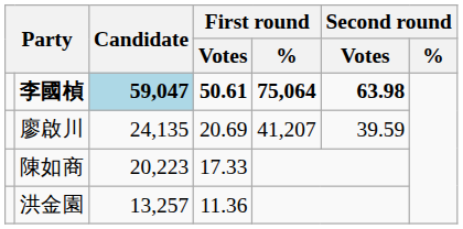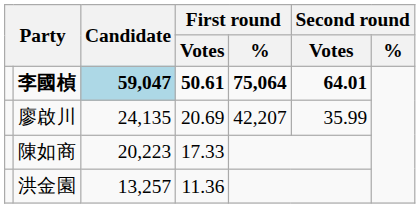 <table class="wikitable">
 <tr>
 <th colspan="2" rowspan="2">Party</th>
 <th rowspan="2">Candidate</th>
 <th colspan="2">First round</th>
 <th colspan="2">Second round</th>
 </tr>
 <tr>
 <th>Votes</th>
 <th>%</th>
 <th>Votes</th>
 <th>%</th>
 </tr>
 <tr>
 <td></td>
 <td><strong>李國楨</strong></td>
 <td align="right" style="background: lightblue;"><strong>59,047</strong></td>
 <td align="right"><strong>50.61</strong></td>
 <td align="right"><strong>75,064</strong></td>
-<td align="right"><strong>63.98</strong></td>
+<td align="right"><strong>64.01</strong></td>
 </tr>
 <tr>
 <td></td>
 <td>廖啟川</td>
 <td align="right">24,135</td>
 <td align="right">20.69</td>
-<td align="right">41,207</td>
-<td align="right">39.59</td>
+<td align="right">42,207</td>
+<td align="right">35.99</td>
 </tr>
 <tr>
 <td></td>
 <td>陳如商</td>
 <td align="right">20,223</td>
 <td align="right">17.33</td>
 <td colspan="2"></td>
 </tr>
 <tr>
 <td></td>
 <td>洪金園</td>
 <td align="right">13,257</td>
 <td align="right">11.36</td>
 <td colspan="2"></td>
 </tr>
 </table>
